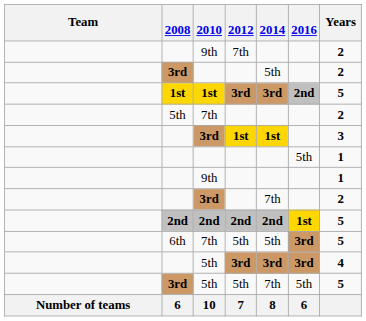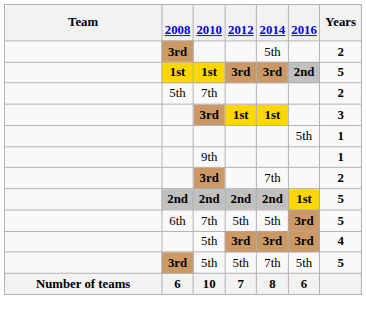 <table class="wikitable" style="text-align:center; font-size:90%">
 <tr>
 <th width=170>Team</th>
 <th width=25><br><a href='#'>2008</a></th>
 <th width=25><br><a href='#'>2010</a></th>
 <th width=25><br><a href='#'>2012</a></th>
 <th width=25><br><a href='#'>2014</a></th>
 <th width=25><br><a href='#'>2016</a></th>
 <th width=40>Years</th>
-</tr>
-<tr>
-<td align=left></td>
-<td></td>
-<td>9th</td>
-<td>7th</td>
-<td></td>
-<td></td>
-<td><strong>2</strong></td>
 </tr>
 <tr>
 <td align=left></td>
 <td bgcolor=#cc9966><strong>3rd</strong></td>
 <td></td>
 <td></td>
 <td>5th</td>
 <td></td>
 <td><strong>2</strong></td>
 </tr>
 <tr>
 <td align=left></td>
 <td bgcolor=gold><strong>1st</strong></td>
 <td bgcolor=gold><strong>1st</strong></td>
 <td bgcolor=#cc9966><strong>3rd</strong></td>
 <td bgcolor=#cc9966><strong>3rd</strong></td>
 <td bgcolor=silver><strong>2nd</strong></td>
 <td><strong>5</strong></td>
 </tr>
 <tr>
 <td align=left></td>
 <td>5th</td>
 <td>7th</td>
 <td></td>
 <td></td>
 <td></td>
 <td><strong>2</strong></td>
 </tr>
 <tr>
 <td align=left></td>
 <td></td>
 <td bgcolor=#cc9966><strong>3rd</strong></td>
 <td bgcolor=gold><strong>1st</strong></td>
 <td bgcolor=gold><strong>1st</strong></td>
 <td></td>
 <td><strong>3</strong></td>
 </tr>
 <tr>
 <td align=left></td>
 <td></td>
 <td></td>
 <td></td>
 <td></td>
 <td>5th</td>
 <td><strong>1</strong></td>
 </tr>
 <tr>
 <td align=left></td>
 <td></td>
 <td>9th</td>
 <td></td>
 <td></td>
 <td></td>
 <td><strong>1</strong></td>
 </tr>
 <tr>
 <td align=left></td>
 <td></td>
 <td bgcolor=#cc9966><strong>3rd</strong></td>
 <td></td>
 <td>7th</td>
 <td></td>
 <td><strong>2</strong></td>
 </tr>
 <tr>
 <td align=left></td>
 <td bgcolor=silver><strong>2nd</strong></td>
 <td bgcolor=silver><strong>2nd</strong></td>
 <td bgcolor=silver><strong>2nd</strong></td>
 <td bgcolor=silver><strong>2nd</strong></td>
 <td bgcolor=gold><strong>1st</strong></td>
 <td><strong>5</strong></td>
 </tr>
 <tr>
 <td align=left></td>
 <td>6th</td>
 <td>7th</td>
 <td>5th</td>
 <td>5th</td>
 <td bgcolor=#cc9966><strong>3rd</strong></td>
 <td><strong>5</strong></td>
 </tr>
 <tr>
 <td align=left></td>
 <td></td>
 <td>5th</td>
 <td bgcolor=#cc9966><strong>3rd</strong></td>
 <td bgcolor=#cc9966><strong>3rd</strong></td>
 <td bgcolor=#cc9966><strong>3rd</strong></td>
 <td><strong>4</strong></td>
 </tr>
 <tr>
 <td align=left></td>
 <td bgcolor=#cc9966><strong>3rd</strong></td>
 <td>5th</td>
 <td>5th</td>
 <td>7th</td>
 <td>5th</td>
 <td><strong>5</strong></td>
 </tr>
 <tr>
 <th>Number of teams</th>
 <th>6</th>
 <th>10</th>
 <th>7</th>
 <th>8</th>
 <th>6</th>
 <th></th>
 </tr>
 </table>
